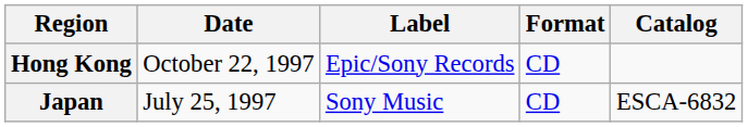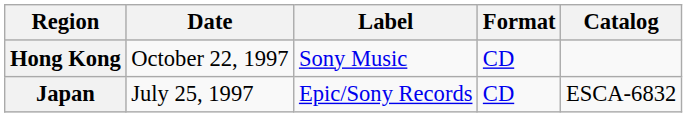 <table class="wikitable plainrowheaders">
 <tr>
 <th>Region</th>
 <th>Date</th>
 <th>Label</th>
 <th>Format</th>
 <th>Catalog</th>
 </tr>
 <tr>
 <th scope="row">Hong Kong</th>
 <td>October 22, 1997</td>
-<td><a href='#'>Epic/Sony Records</a></td>
+<td><a href='#'>Sony Music</a></td>
 <td><a href='#'>CD</a></td>
 <td></td>
 </tr>
 <tr>
 <th scope="row">Japan</th>
 <td>July 25, 1997</td>
-<td><a href='#'>Sony Music</a></td>
+<td><a href='#'>Epic/Sony Records</a></td>
 <td><a href='#'>CD</a></td>
 <td>ESCA-6832</td>
 </tr>
 </table>
